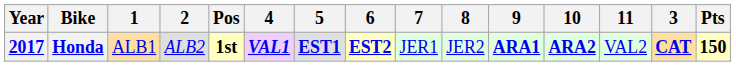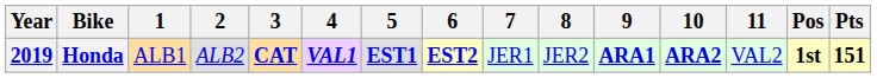 <table class="wikitable" style="text-align:center;">
 <tr>
 <th>Year</th>
 <th>Bike</th>
 <th>1</th>
 <th>2</th>
-<th>Pos</th>
+<th>3</th>
 <th>4</th>
 <th>5</th>
 <th>6</th>
 <th>7</th>
 <th>8</th>
 <th>9</th>
 <th>10</th>
 <th>11</th>
-<th>3</th>
+<th>Pos</th>
 <th>Pts</th>
 </tr>
 <tr>
-<th><a href='#'>2017</a></th>
+<th><a href='#'>2019</a></th>
 <th><a href='#'>Honda</a></th>
 <td style="background:#ffdf9f;"><a href='#'>ALB1</a><br></td>
 <td style="background:#dfdfdf;"><em><a href='#'>ALB2</a></em><br></td>
-<th style="background:#ffffbf;">1st</th>
+<td style="background:#ffdf9f;"><strong><a href='#'>CAT</a></strong><br></td>
 <td style="background:#efcfff;"><strong><em><a href='#'>VAL1</a></em><br></strong></td>
 <td style="background:#dfdfdf;"><strong><a href='#'>EST1</a></strong><br></td>
 <td style="background:#ffffbf;"><strong><a href='#'>EST2</a></strong><br></td>
 <td style="background:#dfffdf;"><a href='#'>JER1</a><br></td>
 <td style="background:#dfffdf;"><a href='#'>JER2</a><br></td>
 <td style="background:#dfffdf;"><strong><a href='#'>ARA1</a></strong><br></td>
 <td style="background:#dfffdf;"><strong><a href='#'>ARA2</a></strong><br></td>
 <td style="background:#dfffdf;"><a href='#'>VAL2</a><br></td>
-<td style="background:#ffdf9f;"><strong><a href='#'>CAT</a></strong><br></td>
-<th style="background:#ffffbf;">150</th>
+<th style="background:#ffffbf;">1st</th>
+<th style="background:#ffffbf;">151</th>
 </tr>
 </table>
